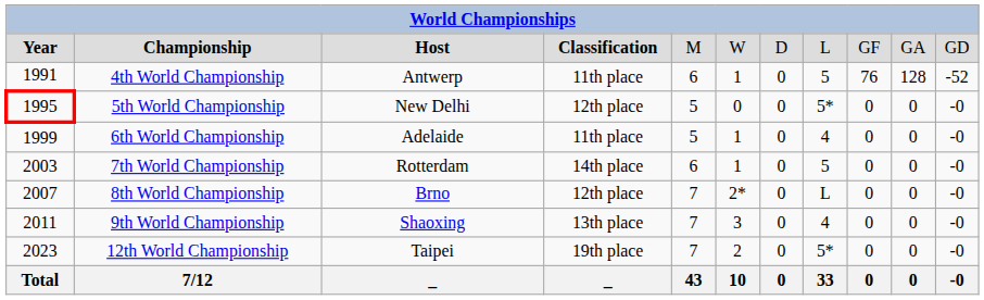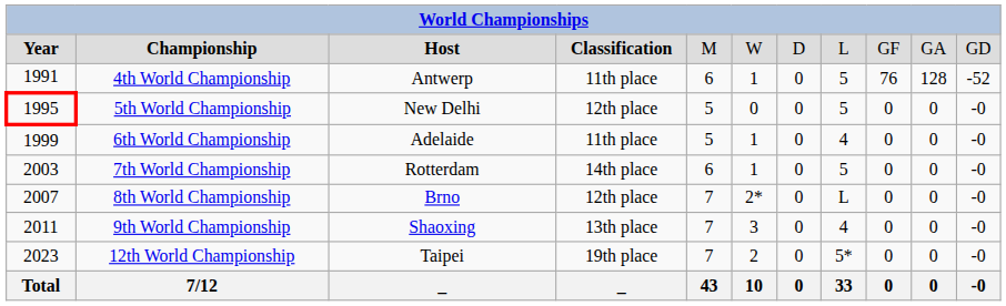 <table class="wikitable" style=font-size:90%>
 <tr align=center style="background:#B0C4DE;">
 <td colspan=11><strong><a href='#'>World Championships</a></strong></td>
 </tr>
 <tr align=center bgcolor="#dddddd">
 <td width=50><strong>Year</strong></td>
 <td width=200><strong>Championship</strong></td>
 <td width=180><strong>Host</strong></td>
 <td width=100><strong>Classification</strong></td>
 <td width=30>M</td>
 <td width=30>W</td>
 <td width=30>D</td>
 <td width=30>L</td>
 <td width=30>GF</td>
 <td width=30>GA</td>
 <td width=30>GD</td>
 </tr>
 <tr align=center>
 <td>1991</td>
 <td><a href='#'>4th World Championship</a></td>
 <td> Antwerp</td>
 <td align="center">11th place</td>
 <td>6</td>
 <td>1</td>
 <td>0</td>
 <td>5</td>
 <td>76</td>
 <td>128</td>
 <td>-52</td>
 </tr>
 <tr align=center>
 <td style="border: 3px solid red">1995</td>
 <td><a href='#'>5th World Championship</a></td>
 <td> New Delhi</td>
 <td align="center">12th place</td>
 <td>5</td>
 <td>0</td>
 <td>0</td>
-<td>5*</td>
+<td>5</td>
 <td>0</td>
 <td>0</td>
 <td>-0</td>
 </tr>
 <tr align=center>
 <td>1999</td>
 <td><a href='#'>6th World Championship</a></td>
 <td> Adelaide</td>
 <td align="center">11th place</td>
 <td>5</td>
 <td>1</td>
 <td>0</td>
 <td>4</td>
 <td>0</td>
 <td>0</td>
 <td>-0</td>
 </tr>
 <tr align=center>
 <td>2003</td>
 <td><a href='#'>7th World Championship</a></td>
 <td> Rotterdam</td>
 <td align="center">14th place</td>
 <td>6</td>
 <td>1</td>
 <td>0</td>
 <td>5</td>
 <td>0</td>
 <td>0</td>
 <td>-0</td>
 </tr>
 <tr align=center>
 <td>2007</td>
 <td><a href='#'>8th World Championship</a></td>
 <td> <a href='#'>Brno</a></td>
 <td align="center">12th place</td>
 <td>7</td>
 <td>2*</td>
 <td>0</td>
 <td width=30>L</td>
 <td>0</td>
 <td>0</td>
 <td>-0</td>
 </tr>
 <tr align=center>
 <td>2011</td>
 <td><a href='#'>9th World Championship</a></td>
 <td> <a href='#'>Shaoxing</a></td>
 <td align="center">13th place</td>
 <td>7</td>
 <td>3</td>
 <td>0</td>
 <td>4</td>
 <td>0</td>
 <td>0</td>
 <td>-0</td>
 </tr>
 <tr align=center>
 <td>2023</td>
 <td><a href='#'>12th World Championship</a></td>
 <td> Taipei</td>
 <td align="center">19th place</td>
 <td>7</td>
 <td>2</td>
 <td>0</td>
 <td>5*</td>
 <td>0</td>
 <td>0</td>
 <td>-0</td>
 </tr>
 <tr>
 <th>Total</th>
 <th>7/12</th>
 <th>_</th>
 <th>_</th>
 <th>43</th>
 <th>10</th>
 <th>0</th>
 <th>33</th>
 <th>0</th>
 <th>0</th>
 <th>-0</th>
 </tr>
 </table>
